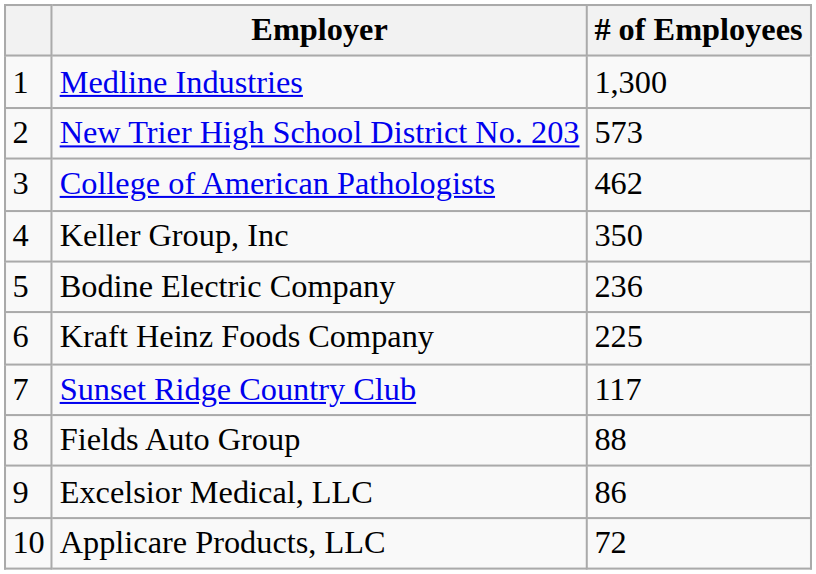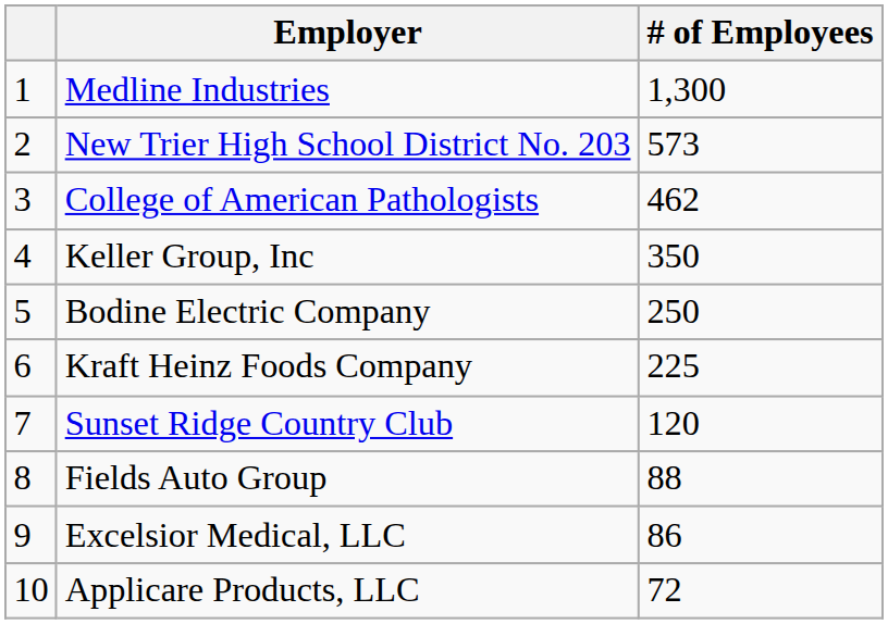 <table class="wikitable" border="1">
 <tr>
 <th></th>
 <th>Employer</th>
 <th># of Employees</th>
 </tr>
 <tr>
 <td>1</td>
 <td><a href='#'>Medline Industries</a></td>
 <td>1,300</td>
 </tr>
 <tr>
 <td>2</td>
 <td><a href='#'>New Trier High School District No. 203</a></td>
 <td>573</td>
 </tr>
 <tr>
 <td>3</td>
 <td><a href='#'>College of American Pathologists</a></td>
 <td>462</td>
 </tr>
 <tr>
 <td>4</td>
 <td>Keller Group, Inc</td>
 <td>350</td>
 </tr>
 <tr>
 <td>5</td>
 <td>Bodine Electric Company</td>
-<td>236</td>
+<td>250</td>
 </tr>
 <tr>
 <td>6</td>
 <td>Kraft Heinz Foods Company</td>
 <td>225</td>
 </tr>
 <tr>
 <td>7</td>
 <td><a href='#'>Sunset Ridge Country Club</a></td>
-<td>117</td>
+<td>120</td>
 </tr>
 <tr>
 <td>8</td>
 <td>Fields Auto Group</td>
 <td>88</td>
 </tr>
 <tr>
 <td>9</td>
 <td>Excelsior Medical, LLC</td>
 <td>86</td>
 </tr>
 <tr>
 <td>10</td>
 <td>Applicare Products, LLC</td>
 <td>72</td>
 </tr>
 </table>
